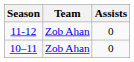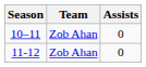 <table class="wikitable" style="text-align: center;">
 <tr>
 <th>Season</th>
 <th>Team</th>
 <th>Assists</th>
 </tr>
 <tr>
+<td><a href='#'>10–11</a></td>
+<td align="left"><a href='#'>Zob Ahan</a></td>
+<td>0</td>
+</tr>
+<tr>
 <td><a href='#'>11-12</a></td>
 <td align="left"><a href='#'>Zob Ahan</a></td>
 <td>0</td>
 </tr>
-<tr>
-<td><a href='#'>10–11</a></td>
-<td align="left"><a href='#'>Zob Ahan</a></td>
-<td>0</td>
-</tr>
 </table>
